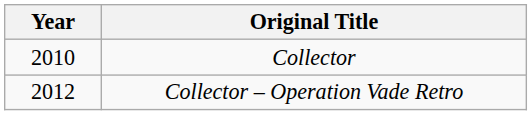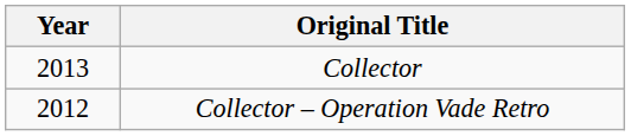 <table class="wikitable"  style="text-align:center; width:30%;">
 <tr>
 <th style="text-align:center; width:10%;">Year</th>
 <th style="text-align:center; width:45%;">Original Title</th>
 </tr>
 <tr>
-<td>2010</td>
+<td>2013</td>
 <td><em>Collector</em></td>
 </tr>
 <tr>
 <td>2012</td>
 <td><em>Collector – Operation Vade Retro</em></td>
 </tr>
 </table>
